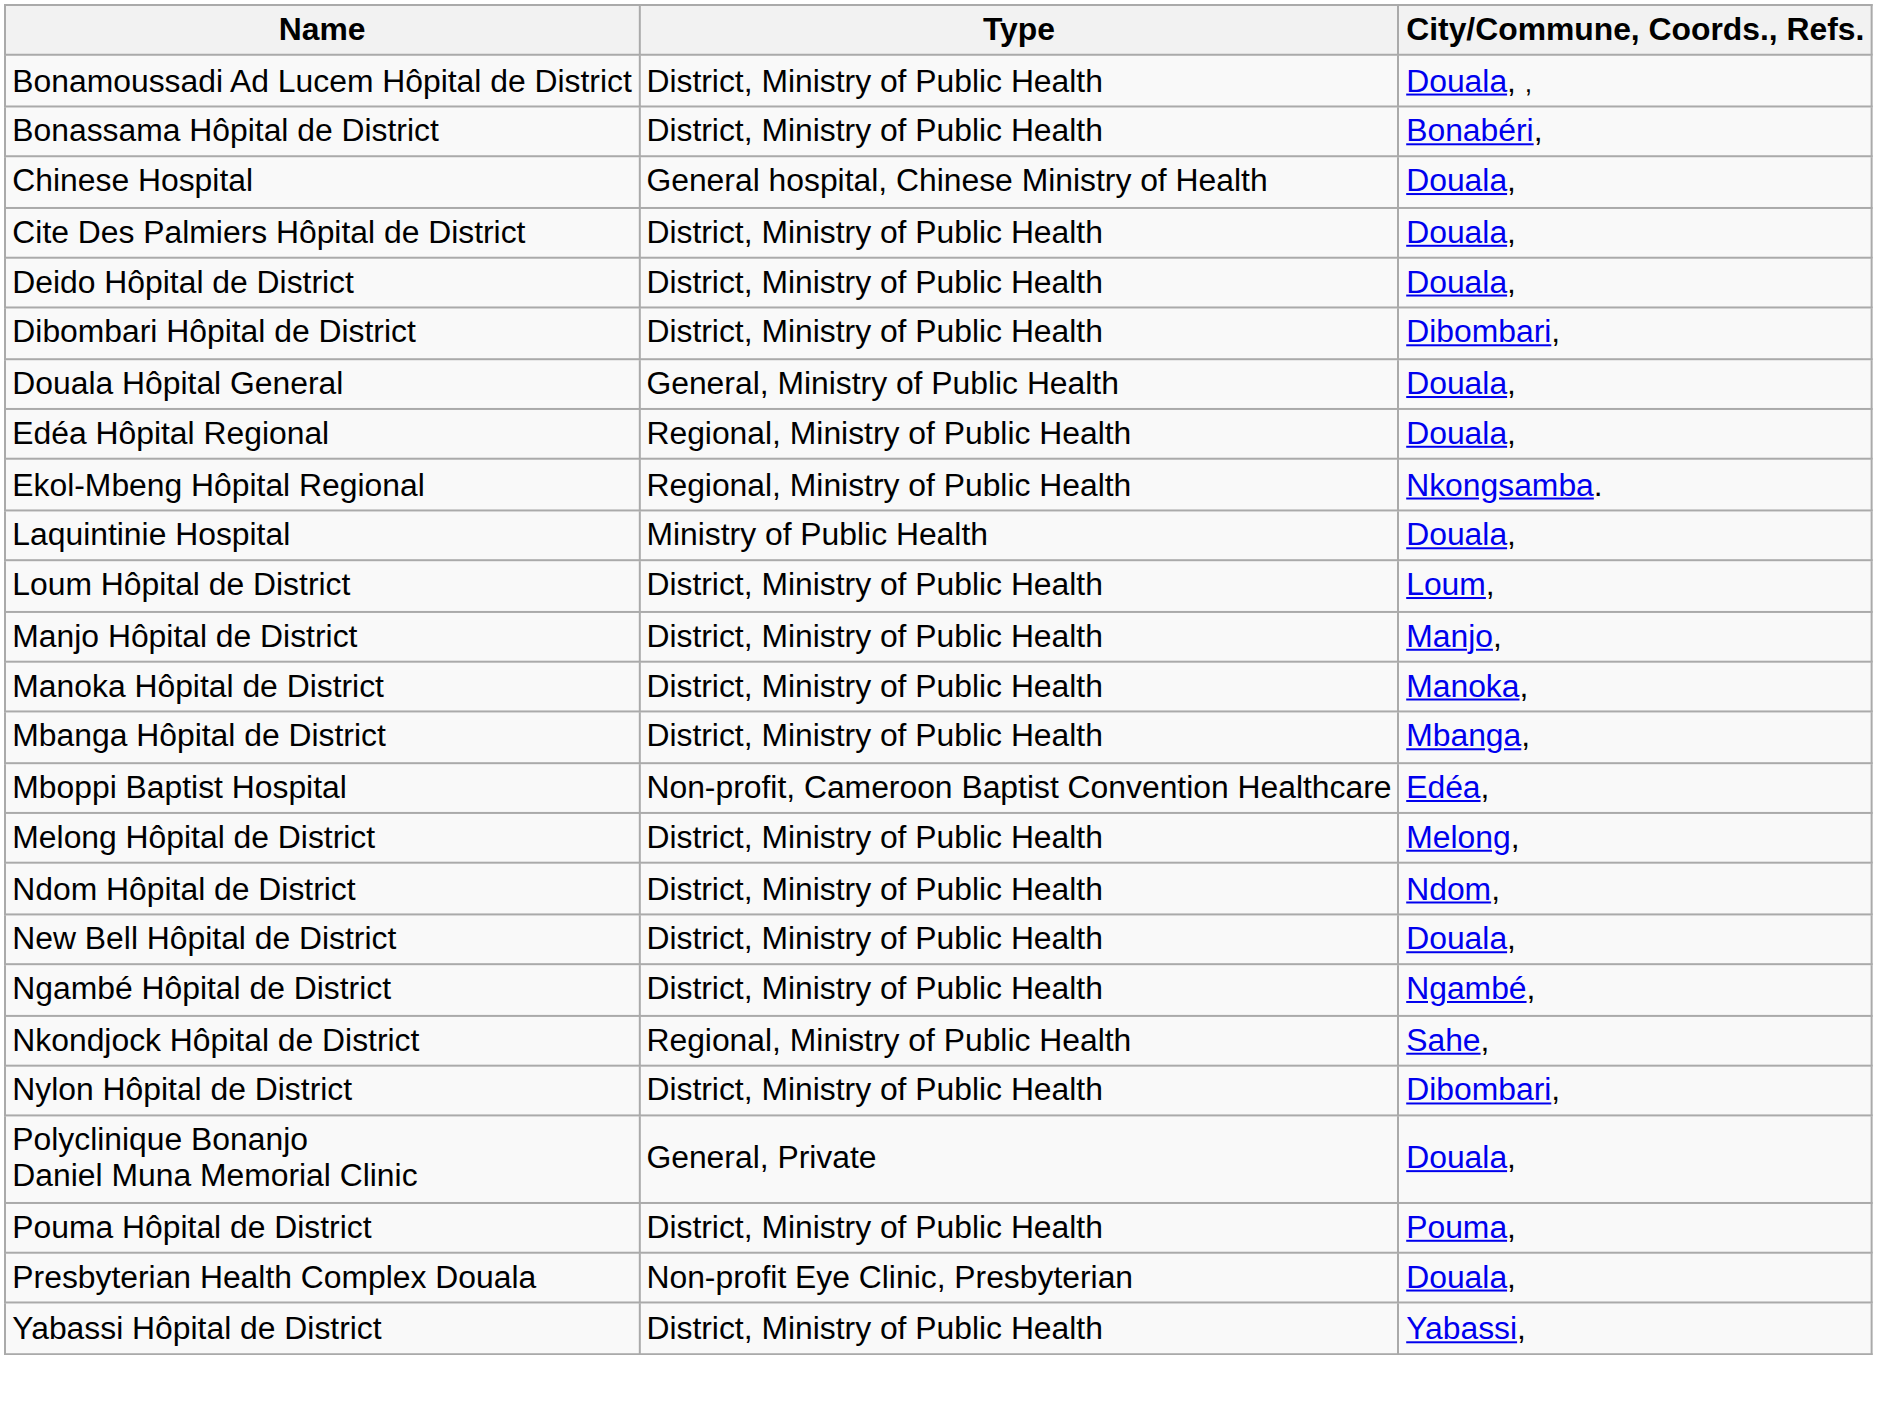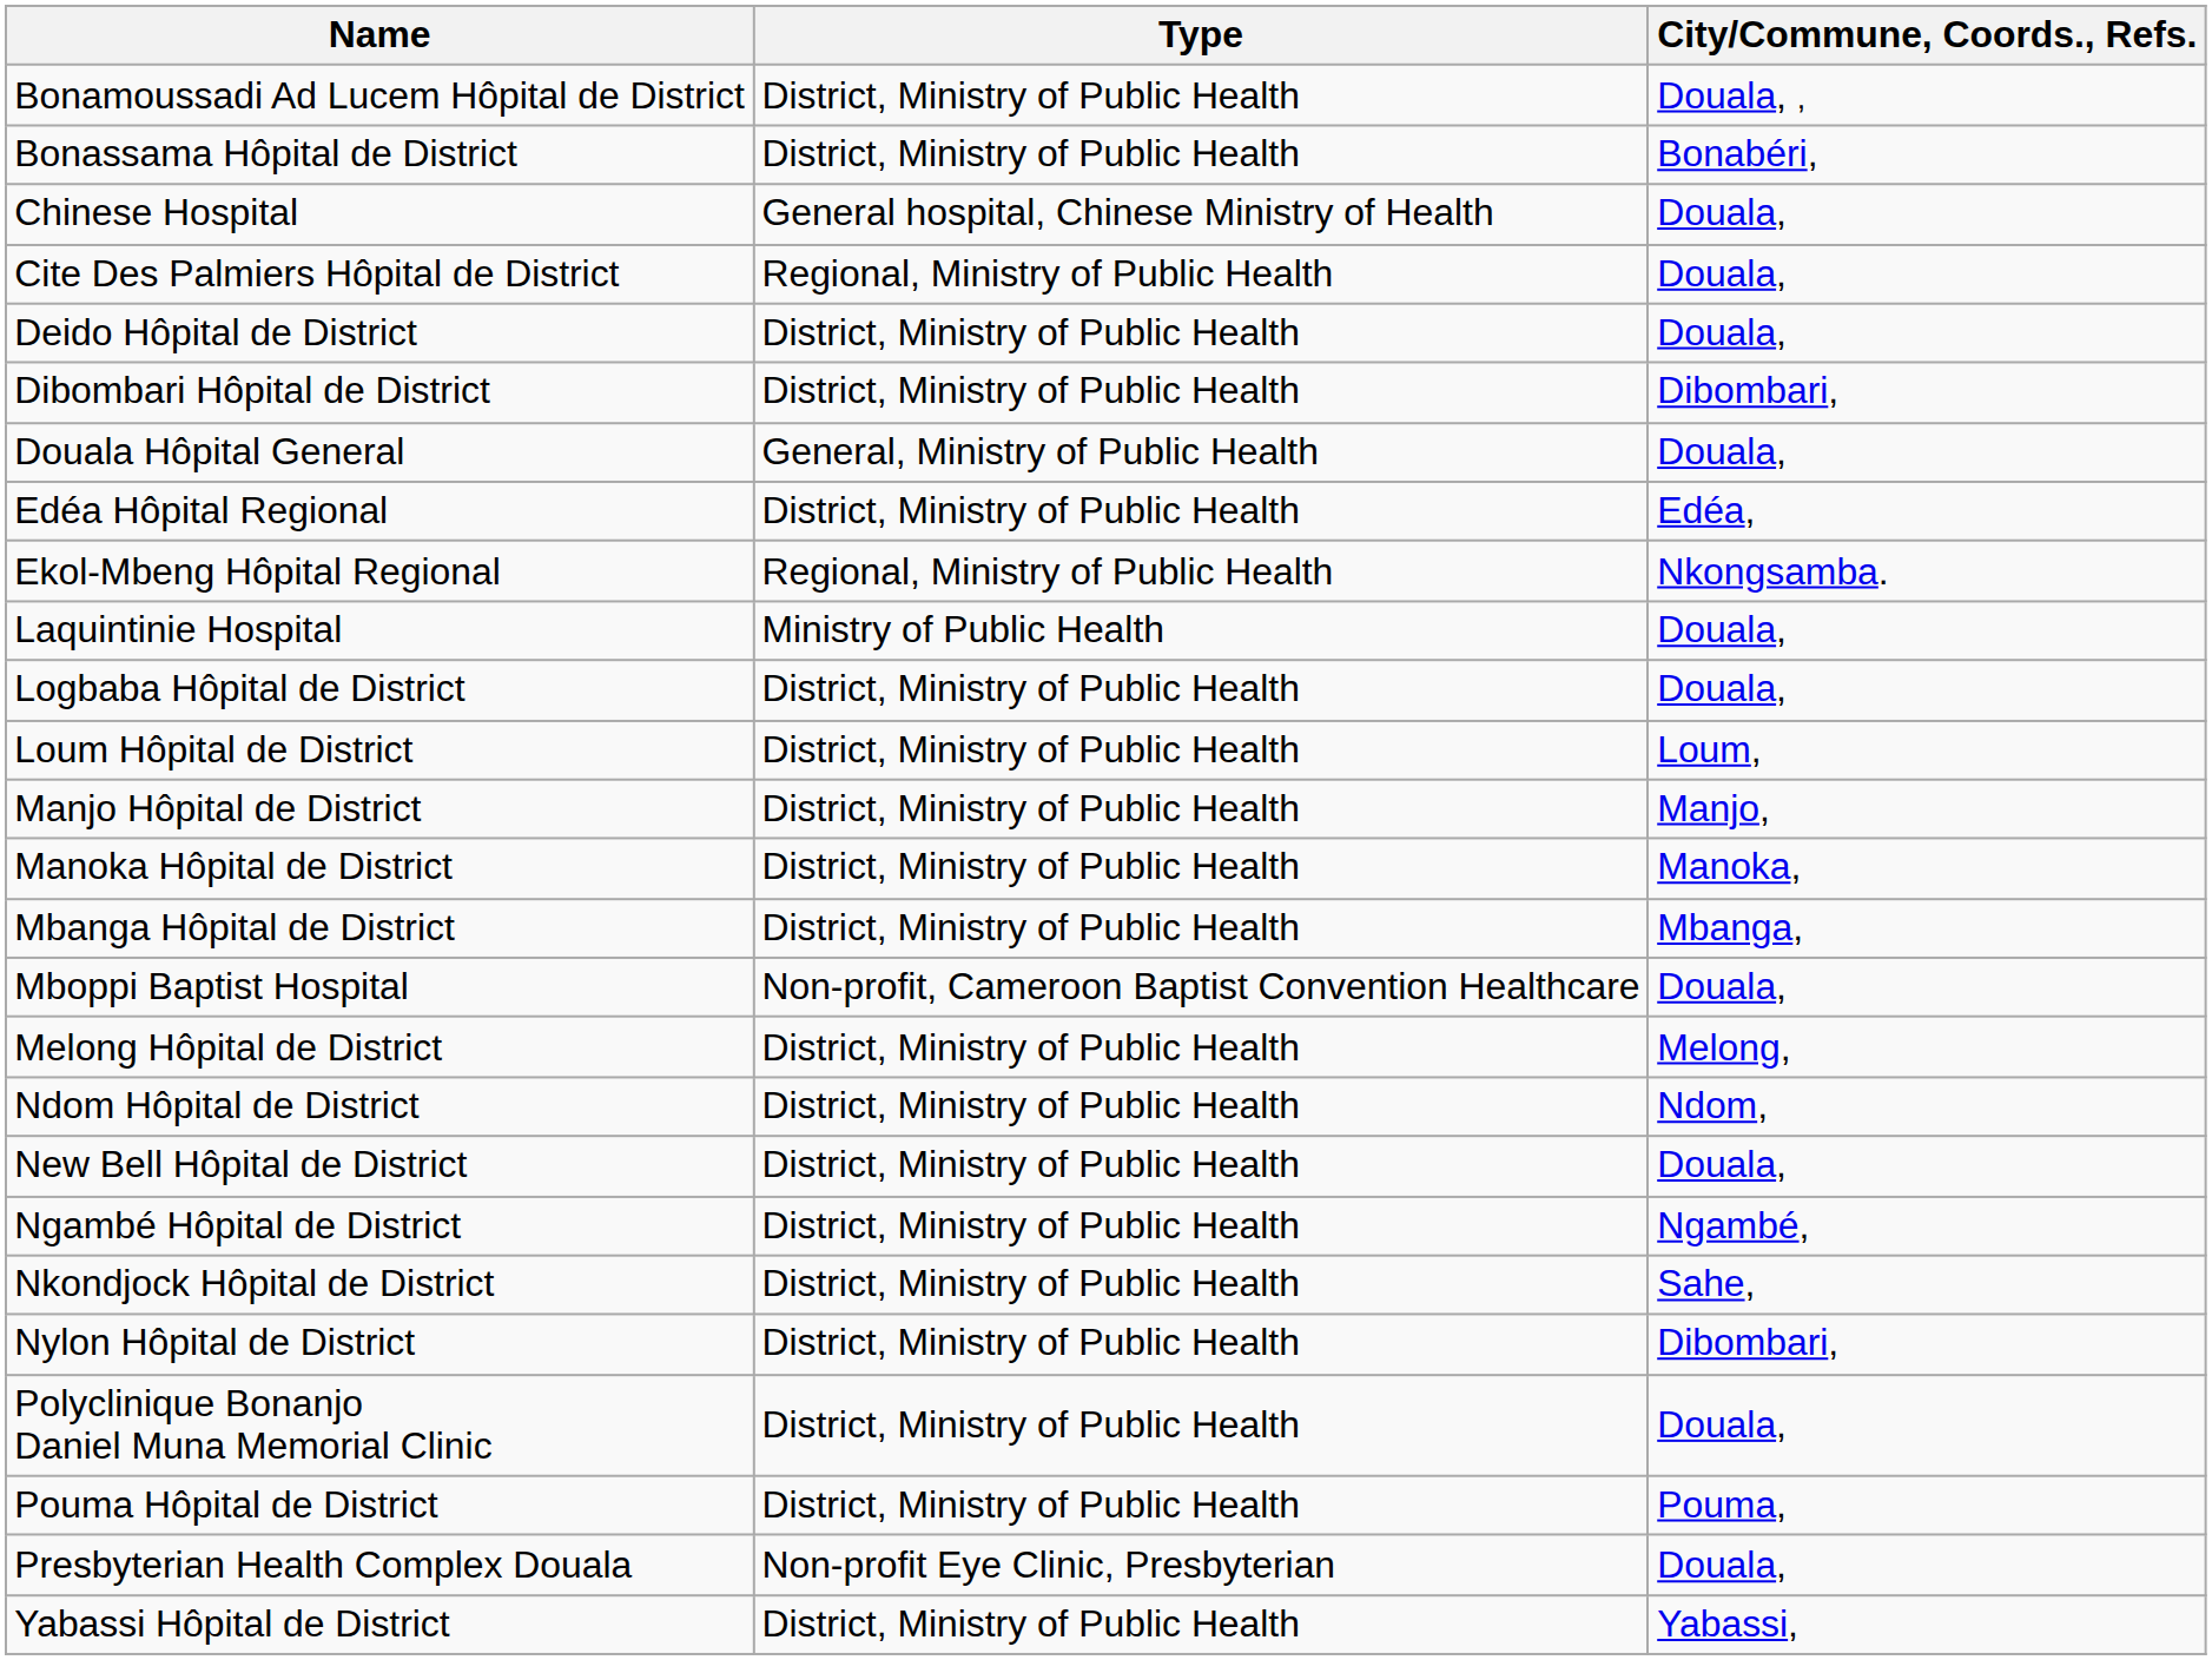 <table class="wikitable sortable">
 <tr>
 <th>Name</th>
 <th>Type</th>
 <th>City/Commune, Coords., Refs.</th>
 </tr>
 <tr>
 <td>Bonamoussadi Ad Lucem Hôpital de District</td>
 <td>District, Ministry of Public Health</td>
 <td><a href='#'>Douala</a>, <small>, </small></td>
 </tr>
 <tr>
 <td>Bonassama Hôpital de District</td>
 <td>District, Ministry of Public Health</td>
 <td><a href='#'>Bonabéri</a>, <small></small></td>
 </tr>
 <tr>
 <td>Chinese Hospital</td>
 <td>General hospital, Chinese Ministry of Health</td>
 <td><a href='#'>Douala</a>, <small></small></td>
 </tr>
 <tr>
 <td>Cite Des Palmiers Hôpital de District</td>
-<td>District, Ministry of Public Health</td>
+<td>Regional, Ministry of Public Health</td>
 <td><a href='#'>Douala</a>, <small></small></td>
 </tr>
 <tr>
 <td>Deido Hôpital de District</td>
 <td>District, Ministry of Public Health</td>
 <td><a href='#'>Douala</a>, <small></small></td>
 </tr>
 <tr>
 <td>Dibombari Hôpital de District</td>
 <td>District, Ministry of Public Health</td>
 <td><a href='#'>Dibombari</a>, <small></small></td>
 </tr>
 <tr>
 <td>Douala Hôpital General</td>
 <td>General, Ministry of Public Health</td>
 <td><a href='#'>Douala</a>, <small></small></td>
 </tr>
 <tr>
 <td>Edéa Hôpital Regional</td>
-<td>Regional, Ministry of Public Health</td>
-<td><a href='#'>Douala</a>, <small></small></td>
+<td>District, Ministry of Public Health</td>
+<td><a href='#'>Edéa</a>, <small></small></td>
 </tr>
 <tr>
 <td>Ekol-Mbeng Hôpital Regional</td>
 <td>Regional, Ministry of Public Health</td>
 <td><a href='#'>Nkongsamba</a>. <small></small></td>
 </tr>
 <tr>
 <td>Laquintinie Hospital</td>
 <td>Ministry of Public Health</td>
+<td><a href='#'>Douala</a>, <small></small></td>
+</tr>
+<tr>
+<td>Logbaba Hôpital de District</td>
+<td>District, Ministry of Public Health</td>
 <td><a href='#'>Douala</a>, <small></small></td>
 </tr>
 <tr>
 <td>Loum Hôpital de District</td>
 <td>District, Ministry of Public Health</td>
 <td><a href='#'>Loum</a>, <small></small></td>
 </tr>
 <tr>
 <td>Manjo Hôpital de District</td>
 <td>District, Ministry of Public Health</td>
 <td><a href='#'>Manjo</a>, <small></small></td>
 </tr>
 <tr>
 <td>Manoka Hôpital de District</td>
 <td>District, Ministry of Public Health</td>
 <td><a href='#'>Manoka</a>, <small></small></td>
 </tr>
 <tr>
 <td>Mbanga Hôpital de District</td>
 <td>District, Ministry of Public Health</td>
 <td><a href='#'>Mbanga</a>, <small></small></td>
 </tr>
 <tr>
 <td>Mboppi Baptist Hospital</td>
 <td>Non-profit, Cameroon Baptist Convention Healthcare</td>
-<td><a href='#'>Edéa</a>, <small></small></td>
+<td><a href='#'>Douala</a>, <small></small></td>
 </tr>
 <tr>
 <td>Melong Hôpital de District</td>
 <td>District, Ministry of Public Health</td>
 <td><a href='#'>Melong</a>, <small></small></td>
 </tr>
 <tr>
 <td>Ndom Hôpital de District</td>
 <td>District, Ministry of Public Health</td>
 <td><a href='#'>Ndom</a>, <small></small></td>
 </tr>
 <tr>
 <td>New Bell Hôpital de District</td>
 <td>District, Ministry of Public Health</td>
 <td><a href='#'>Douala</a>, <small></small></td>
 </tr>
 <tr>
 <td>Ngambé Hôpital de District</td>
 <td>District, Ministry of Public Health</td>
 <td><a href='#'>Ngambé</a>, <small></small></td>
 </tr>
 <tr>
 <td>Nkondjock Hôpital de District</td>
-<td>Regional, Ministry of Public Health</td>
+<td>District, Ministry of Public Health</td>
 <td><a href='#'>Sahe</a>, <small></small></td>
 </tr>
 <tr>
 <td>Nylon Hôpital de District</td>
 <td>District, Ministry of Public Health</td>
 <td><a href='#'>Dibombari</a>, <small></small></td>
 </tr>
 <tr>
 <td>Polyclinique Bonanjo<br>Daniel Muna Memorial Clinic</td>
-<td>General, Private</td>
+<td>District, Ministry of Public Health</td>
 <td><a href='#'>Douala</a>, <small></small></td>
 </tr>
 <tr>
 <td>Pouma Hôpital de District</td>
 <td>District, Ministry of Public Health</td>
 <td><a href='#'>Pouma</a>, <small></small></td>
 </tr>
 <tr>
 <td>Presbyterian Health Complex Douala</td>
 <td>Non-profit Eye Clinic, Presbyterian</td>
 <td><a href='#'>Douala</a>, <small></small></td>
 </tr>
 <tr>
 <td>Yabassi Hôpital de District</td>
 <td>District, Ministry of Public Health</td>
 <td><a href='#'>Yabassi</a>, <small></small></td>
 </tr>
 </table>
